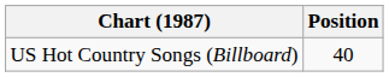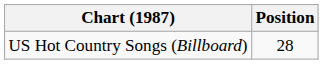 <table class="wikitable">
 <tr>
 <th>Chart (1987)</th>
 <th>Position</th>
 </tr>
 <tr>
 <td>US Hot Country Songs (<em>Billboard</em>)</td>
-<td align="center">40</td>
+<td align="center">28</td>
 </tr>
 </table>
